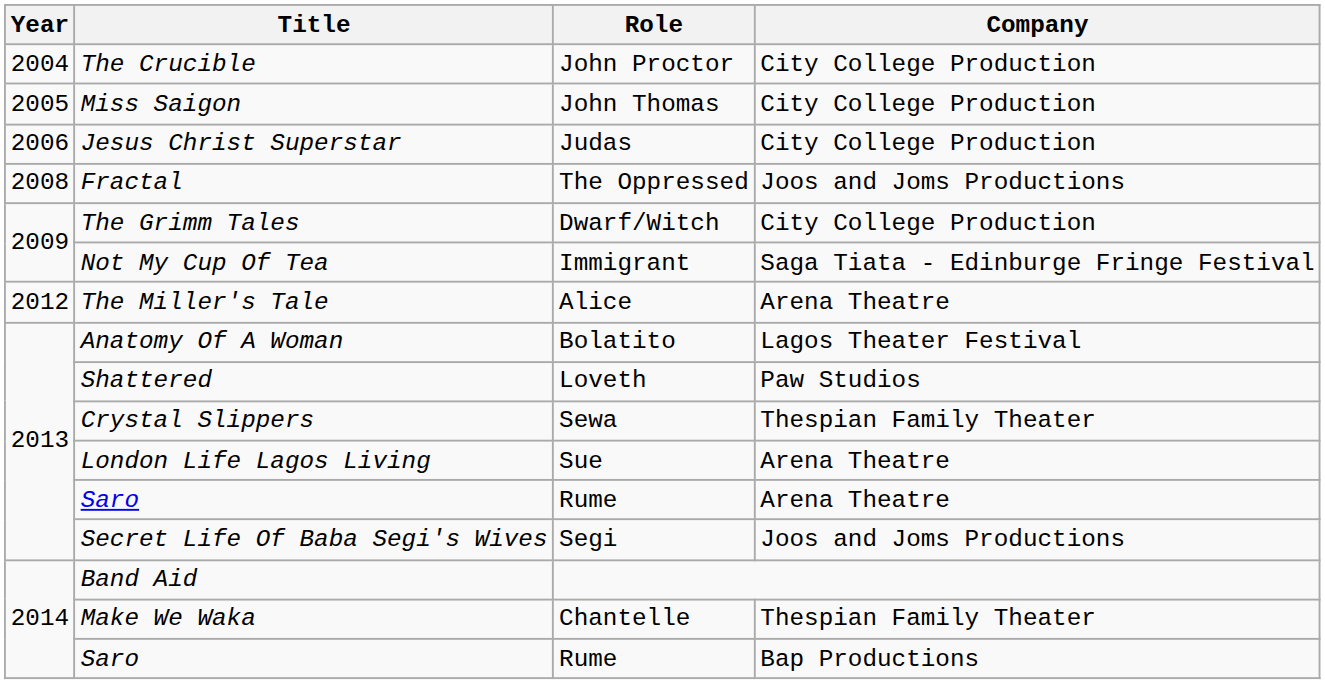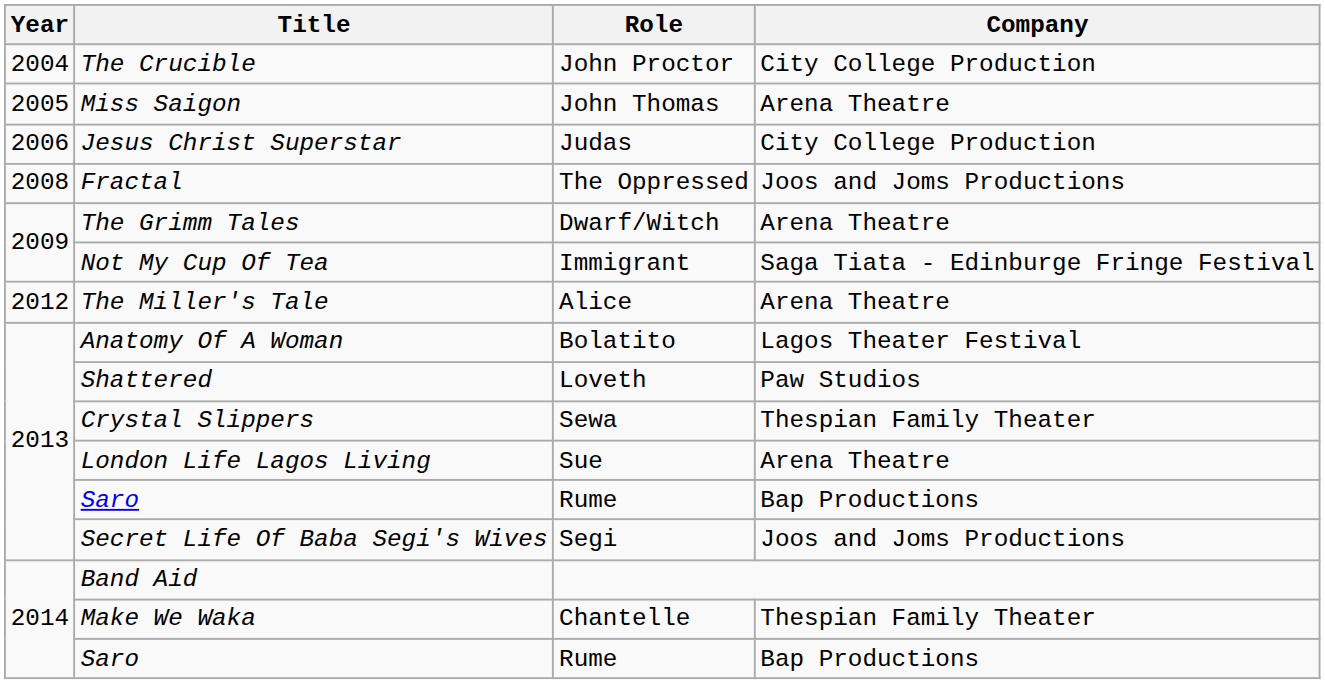 <table class="wikitable">
 <tr>
 <th>Year</th>
 <th>Title</th>
 <th>Role</th>
 <th>Company</th>
 </tr>
 <tr>
 <td>2004</td>
 <td><em>The Crucible</em></td>
 <td>John Proctor</td>
 <td>City College Production</td>
 </tr>
 <tr>
 <td>2005</td>
 <td><em>Miss Saigon</em></td>
 <td>John Thomas</td>
-<td>City College Production</td>
+<td>Arena Theatre</td>
 </tr>
 <tr>
 <td>2006</td>
 <td><em>Jesus Christ Superstar</em></td>
 <td>Judas</td>
 <td>City College Production</td>
 </tr>
 <tr>
 <td>2008</td>
 <td><em>Fractal</em></td>
 <td>The Oppressed</td>
 <td>Joos and Joms Productions</td>
 </tr>
 <tr>
 <td rowspan="2">2009</td>
 <td><em>The Grimm Tales</em></td>
 <td>Dwarf/Witch</td>
-<td>City College Production</td>
+<td>Arena Theatre</td>
 </tr>
 <tr>
 <td><em>Not My Cup Of Tea</em></td>
 <td>Immigrant</td>
 <td>Saga Tiata - Edinburge Fringe Festival</td>
 </tr>
 <tr>
 <td>2012</td>
 <td><em>The Miller's Tale</em></td>
 <td>Alice</td>
 <td>Arena Theatre</td>
 </tr>
 <tr>
 <td rowspan="6">2013</td>
 <td><em>Anatomy Of A Woman</em></td>
 <td>Bolatito</td>
 <td>Lagos Theater Festival</td>
 </tr>
 <tr>
 <td><em>Shattered</em></td>
 <td>Loveth</td>
 <td>Paw Studios</td>
 </tr>
 <tr>
 <td><em>Crystal Slippers</em></td>
 <td>Sewa</td>
 <td>Thespian Family Theater</td>
 </tr>
 <tr>
 <td><em>London Life Lagos Living</em></td>
 <td>Sue</td>
 <td>Arena Theatre</td>
 </tr>
 <tr>
 <td><em><a href='#'>Saro</a></em></td>
 <td>Rume</td>
-<td>Arena Theatre</td>
+<td>Bap Productions</td>
 </tr>
 <tr>
 <td><em>Secret Life Of Baba Segi's Wives</em></td>
 <td>Segi</td>
 <td>Joos and Joms Productions</td>
 </tr>
 <tr>
 <td rowspan="3">2014</td>
 <td><em>Band Aid</em></td>
 </tr>
 <tr>
 <td><em>Make We Waka</em></td>
 <td>Chantelle</td>
 <td>Thespian Family Theater</td>
 </tr>
 <tr>
 <td><em>Saro</em></td>
 <td>Rume</td>
 <td>Bap Productions</td>
 </tr>
 </table>
